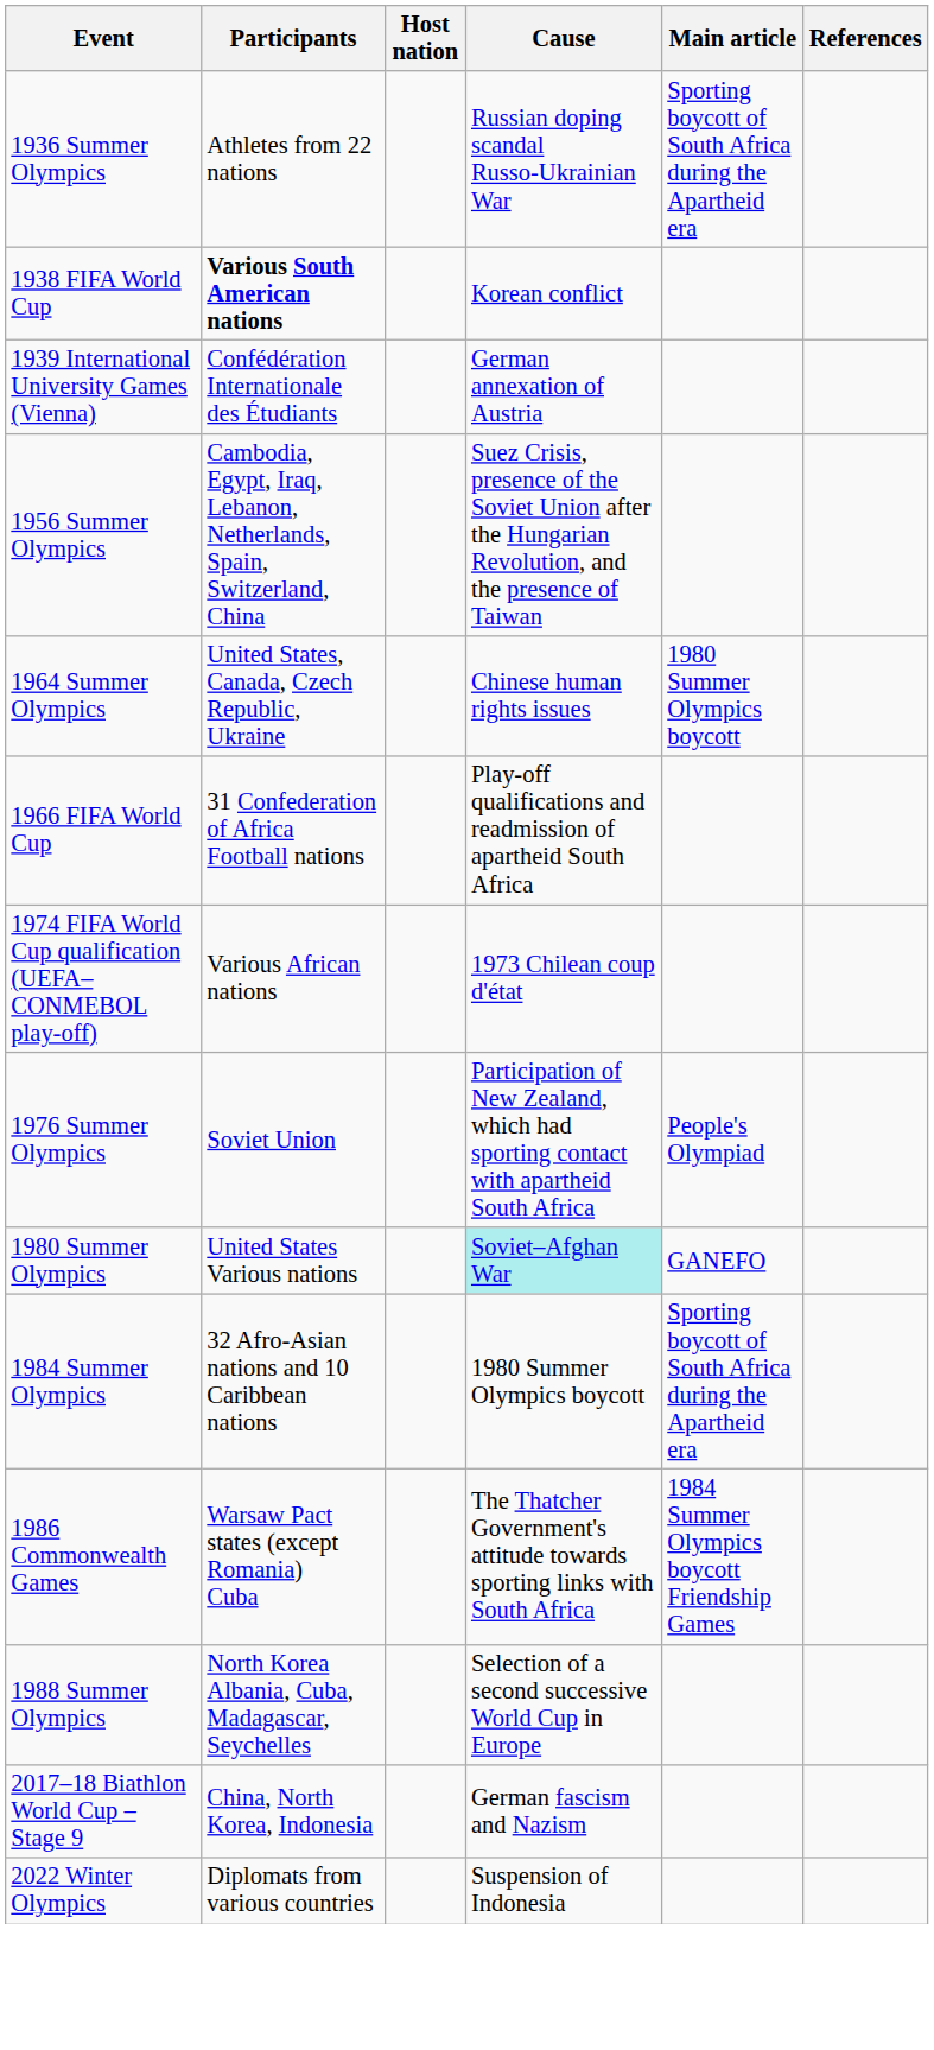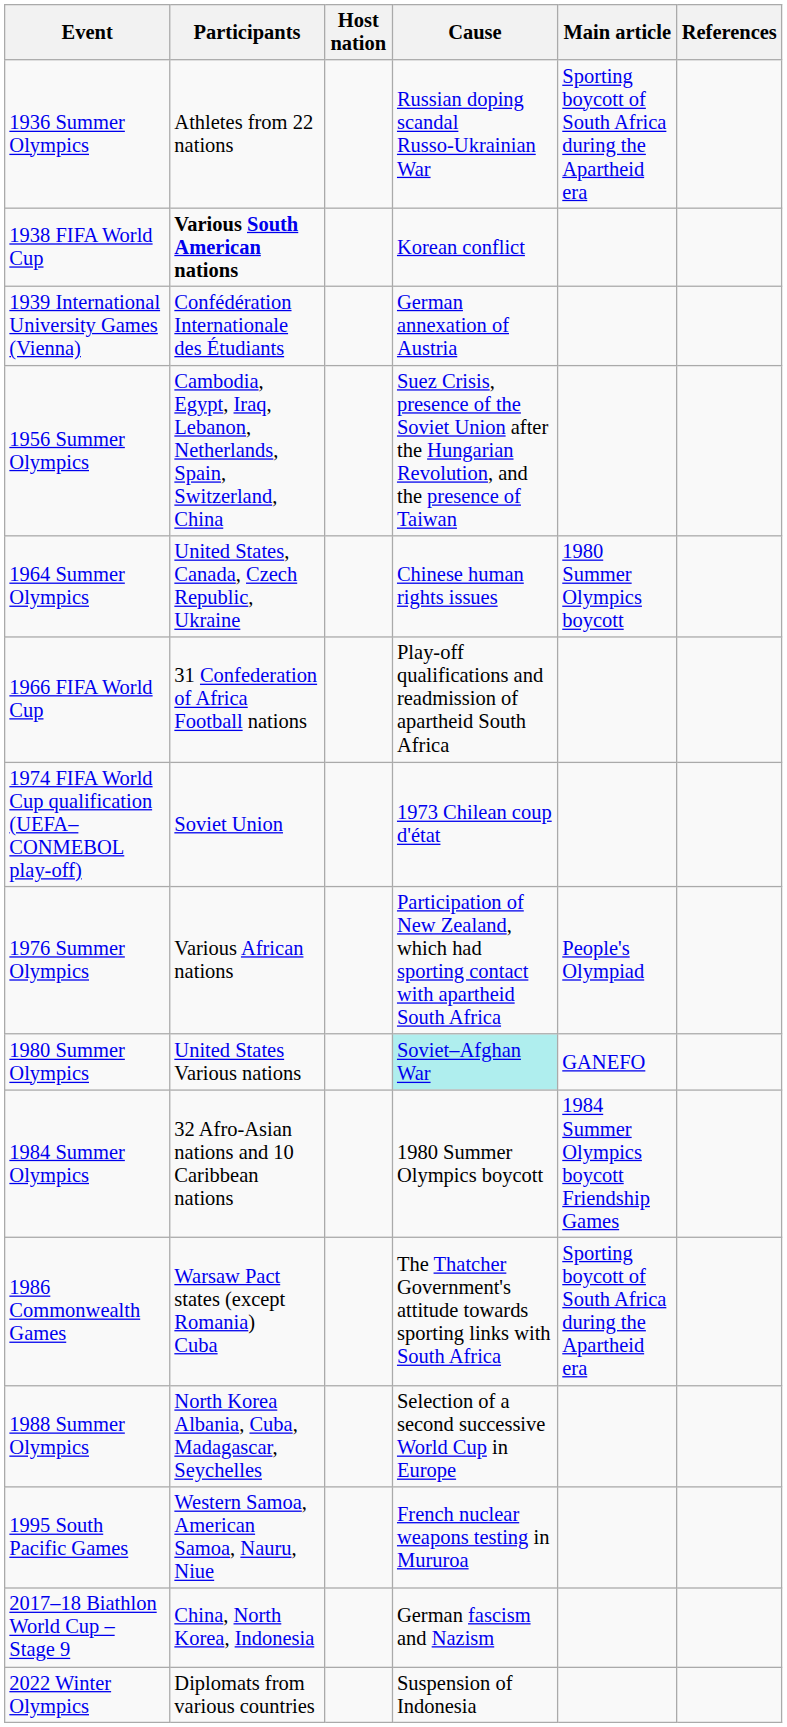 <table class="wikitable">
 <tr>
 <th>Event</th>
 <th>Participants</th>
 <th>Host nation</th>
 <th>Cause</th>
 <th>Main article</th>
 <th>References</th>
 </tr>
 <tr>
 <td><a href='#'>1936 Summer Olympics</a></td>
 <td>Athletes from 22 nations</td>
 <td></td>
 <td><a href='#'>Russian doping scandal</a><br><a href='#'>Russo-Ukrainian War</a></td>
 <td><a href='#'>Sporting boycott of South Africa during the Apartheid era</a></td>
 <td></td>
 </tr>
 <tr>
 <td><a href='#'>1938 FIFA World Cup</a></td>
 <td><strong>Various <a href='#'>South American</a> nations</strong></td>
 <td></td>
 <td><a href='#'>Korean conflict</a></td>
 <td></td>
 <td></td>
 </tr>
 <tr>
 <td><a href='#'>1939 International University Games (Vienna)</a></td>
 <td><a href='#'>Confédération Internationale des Étudiants</a></td>
 <td></td>
 <td><a href='#'>German annexation of Austria</a></td>
 <td></td>
 <td></td>
 </tr>
 <tr>
 <td><a href='#'>1956 Summer Olympics</a></td>
 <td><a href='#'>Cambodia</a>, <a href='#'>Egypt</a>, <a href='#'>Iraq</a>, <a href='#'>Lebanon</a>, <a href='#'>Netherlands</a>, <a href='#'>Spain</a>, <a href='#'>Switzerland</a>, <a href='#'>China</a></td>
 <td></td>
 <td><a href='#'>Suez Crisis</a>, <a href='#'>presence of the Soviet Union</a> after the <a href='#'>Hungarian Revolution</a>, and the <a href='#'>presence of Taiwan</a></td>
 <td></td>
 <td></td>
 </tr>
 <tr>
 <td><a href='#'>1964 Summer Olympics</a></td>
 <td><a href='#'>United States</a>, <a href='#'>Canada</a>, <a href='#'>Czech Republic</a>, <a href='#'>Ukraine</a></td>
 <td></td>
 <td><a href='#'>Chinese human rights issues</a></td>
 <td><a href='#'>1980 Summer Olympics boycott</a></td>
 <td></td>
 </tr>
 <tr>
 <td><a href='#'>1966 FIFA World Cup</a></td>
 <td>31 <a href='#'>Confederation of Africa Football</a> nations</td>
 <td></td>
 <td>Play-off qualifications and readmission of apartheid South Africa</td>
 <td></td>
 <td></td>
 </tr>
 <tr>
 <td><a href='#'>1974 FIFA World Cup qualification (UEFA–CONMEBOL play-off)</a></td>
-<td>Various <a href='#'>African</a> nations</td>
+<td><a href='#'>Soviet Union</a></td>
 <td></td>
 <td><a href='#'>1973 Chilean coup d'état</a></td>
 <td></td>
 <td></td>
 </tr>
 <tr>
 <td><a href='#'>1976 Summer Olympics</a></td>
-<td><a href='#'>Soviet Union</a></td>
+<td>Various <a href='#'>African</a> nations</td>
 <td></td>
 <td><a href='#'>Participation of New Zealand</a>, which had <a href='#'>sporting contact with apartheid South Africa</a></td>
 <td><a href='#'>People's Olympiad</a></td>
 <td></td>
 </tr>
 <tr>
 <td><a href='#'>1980 Summer Olympics</a></td>
 <td><a href='#'>United States</a><br>Various nations</td>
 <td></td>
 <td style="background: paleturquoise;"><a href='#'>Soviet–Afghan War</a></td>
 <td><a href='#'>GANEFO</a></td>
 <td></td>
 </tr>
 <tr>
 <td><a href='#'>1984 Summer Olympics</a></td>
 <td>32 Afro-Asian nations and 10 Caribbean nations</td>
 <td></td>
 <td>1980 Summer Olympics boycott</td>
-<td><a href='#'>Sporting boycott of South Africa during the Apartheid era</a></td>
+<td><a href='#'>1984 Summer Olympics boycott</a><br><a href='#'>Friendship Games</a></td>
 <td></td>
 </tr>
 <tr>
 <td><a href='#'>1986 Commonwealth Games</a></td>
 <td><a href='#'>Warsaw Pact</a> states (except <a href='#'>Romania</a>)<br><a href='#'>Cuba</a></td>
 <td></td>
 <td>The <a href='#'>Thatcher</a> Government's attitude towards sporting links with <a href='#'>South Africa</a></td>
-<td><a href='#'>1984 Summer Olympics boycott</a><br><a href='#'>Friendship Games</a></td>
+<td><a href='#'>Sporting boycott of South Africa during the Apartheid era</a></td>
 <td></td>
 </tr>
 <tr>
 <td><a href='#'>1988 Summer Olympics</a></td>
 <td><a href='#'>North Korea</a><br><a href='#'>Albania</a>, <a href='#'>Cuba</a>, <a href='#'>Madagascar</a>, <a href='#'>Seychelles</a></td>
 <td></td>
 <td>Selection of a second successive <a href='#'>World Cup</a> in <a href='#'>Europe</a></td>
+<td></td>
+<td></td>
+</tr>
+<tr>
+<td><a href='#'>1995 South Pacific Games</a></td>
+<td><a href='#'>Western Samoa</a>, <a href='#'>American Samoa</a>, <a href='#'>Nauru</a>, <a href='#'>Niue</a></td>
+<td></td>
+<td><a href='#'>French nuclear weapons testing</a> in <a href='#'>Mururoa</a></td>
 <td></td>
 <td></td>
 </tr>
 <tr>
 <td><a href='#'>2017–18 Biathlon World Cup – Stage 9</a></td>
 <td><a href='#'>China</a>, <a href='#'>North Korea</a>, <a href='#'>Indonesia</a></td>
 <td></td>
 <td>German <a href='#'>fascism</a> and <a href='#'>Nazism</a></td>
 <td></td>
 <td></td>
 </tr>
 <tr>
 <td><a href='#'>2022 Winter Olympics</a></td>
 <td>Diplomats from various countries</td>
 <td></td>
 <td>Suspension of Indonesia</td>
 <td></td>
 </tr>
 </table>
